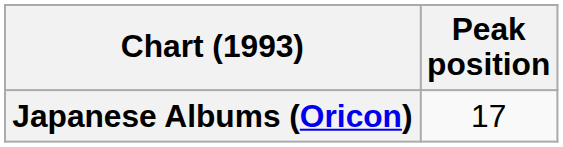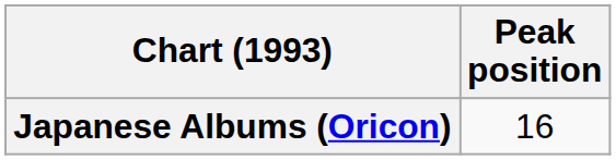 <table class="wikitable sortable plainrowheaders">
 <tr>
 <th scope="col">Chart (1993)</th>
 <th scope="col">Peak<br>position</th>
 </tr>
 <tr>
 <th scope="row">Japanese Albums (<a href='#'>Oricon</a>)</th>
-<td align="center">17</td>
+<td align="center">16</td>
 </tr>
 </table>
